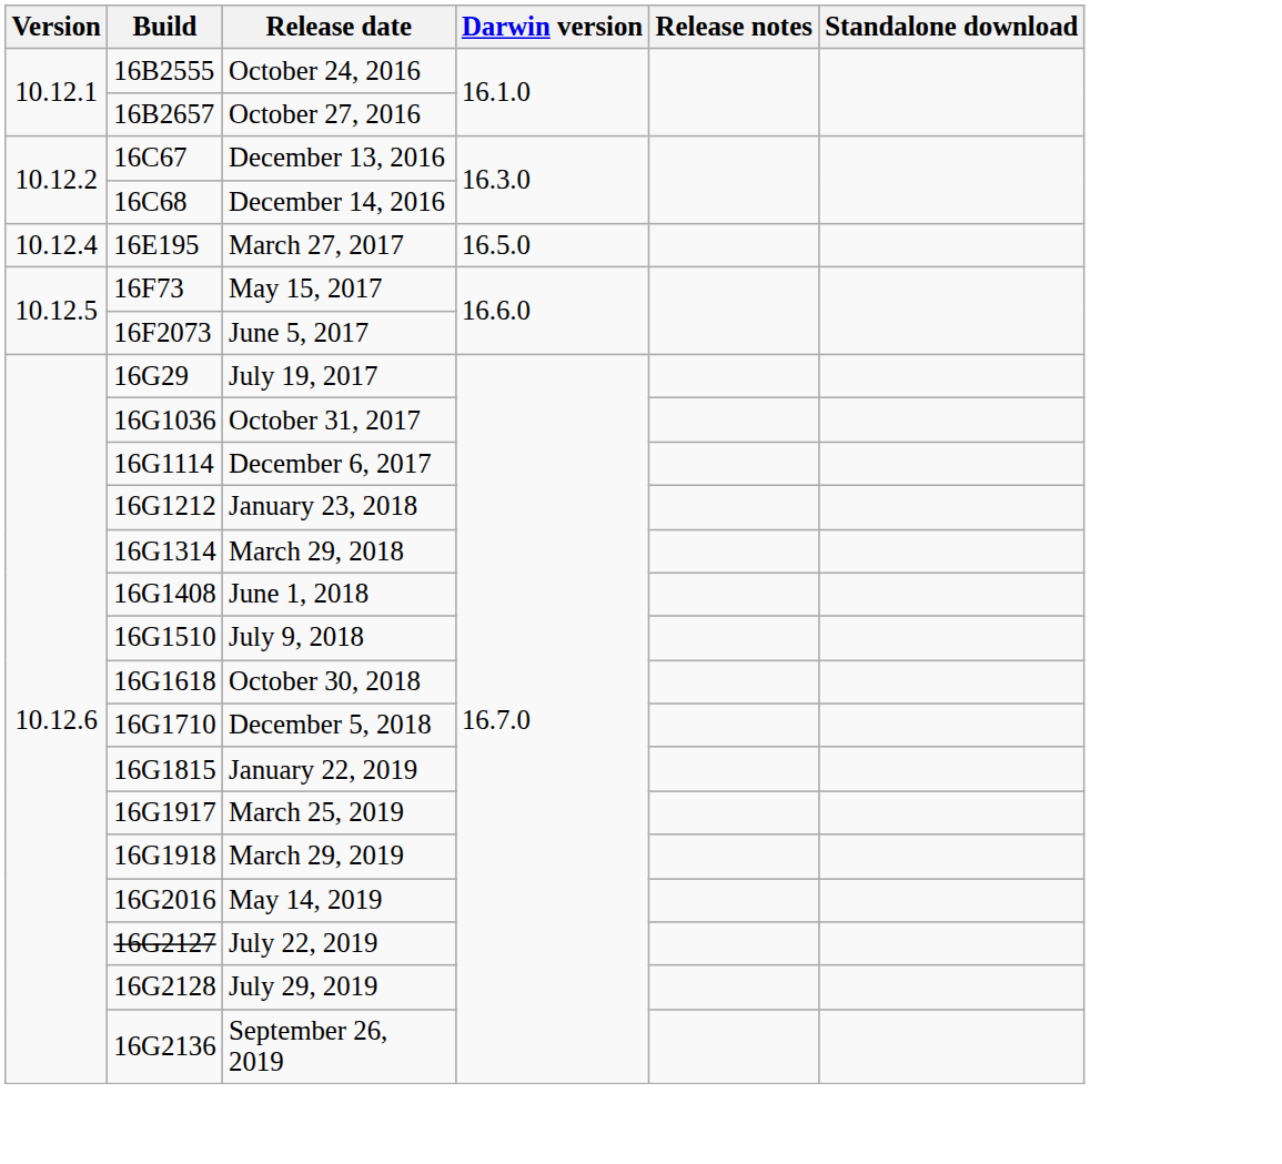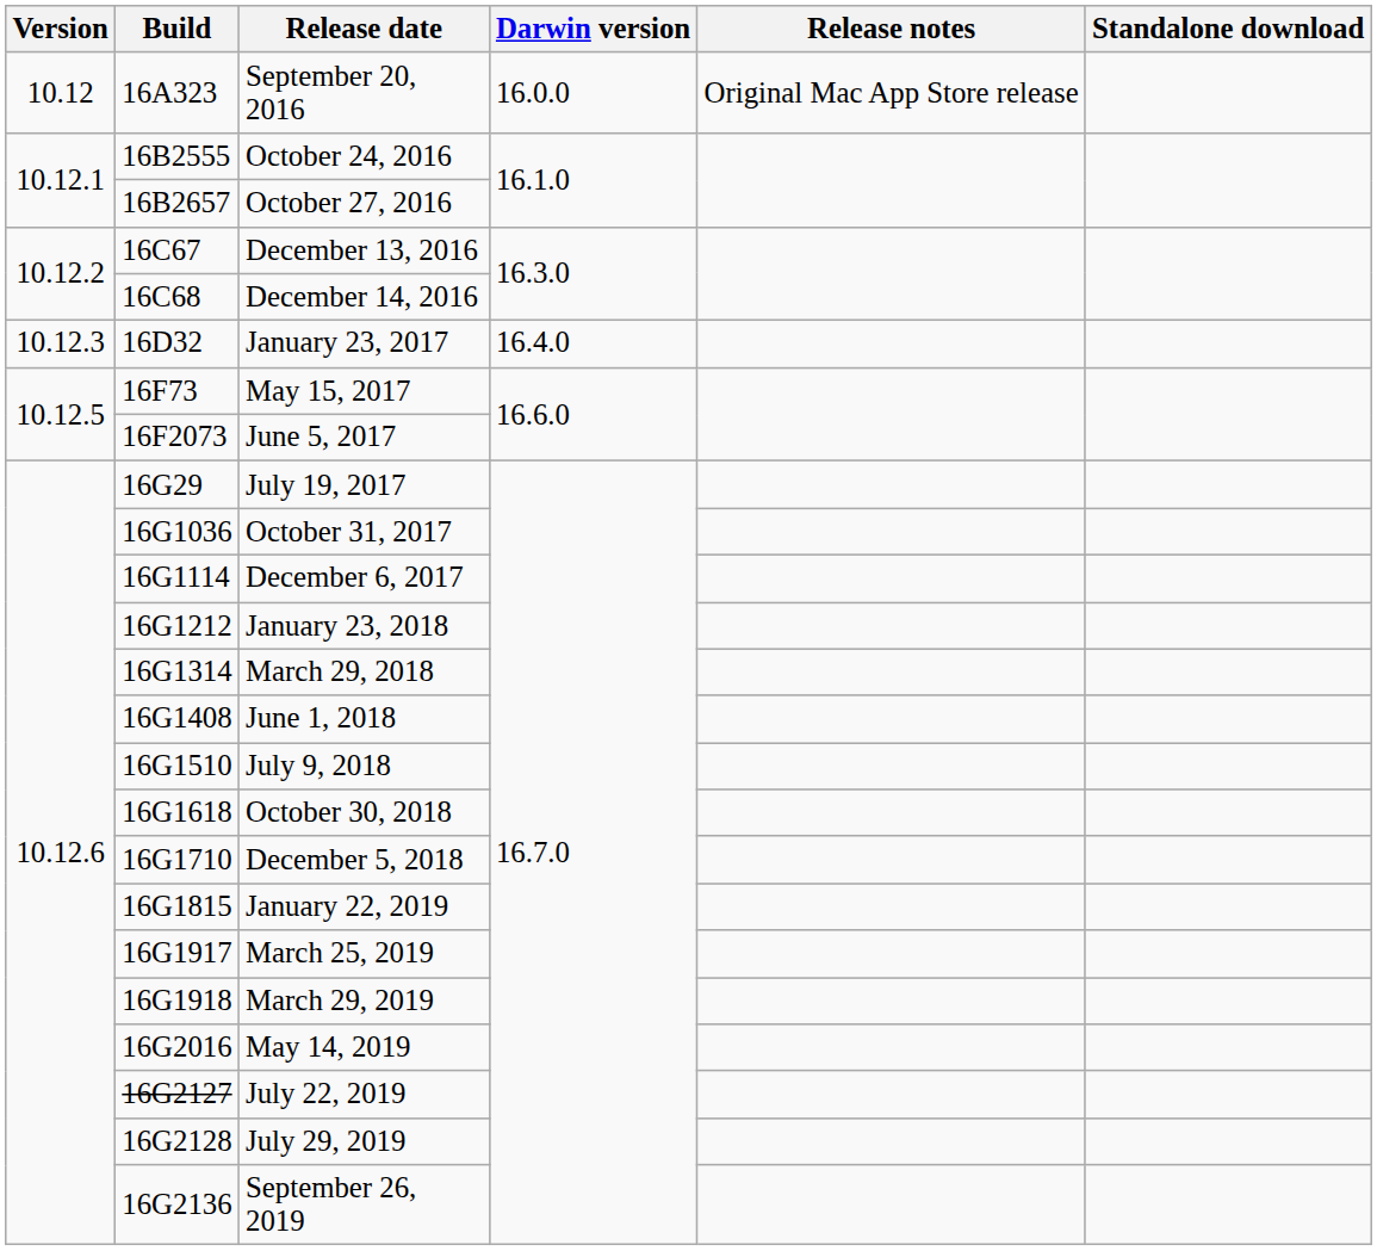 <table class=wikitable>
 <tr>
 <th>Version</th>
 <th>Build</th>
 <th style=width:128px>Release date</th>
 <th><a href='#'>Darwin</a> version</th>
 <th>Release notes</th>
 <th>Standalone download</th>
+</tr>
+<tr>
+<td style=text-align:center>10.12</td>
+<td>16A323</td>
+<td>September 20, 2016</td>
+<td>16.0.0</td>
+<td>Original Mac App Store release</td>
+<td></td>
 </tr>
 <tr>
 <td style=text-align:center rowspan=2>10.12.1</td>
 <td>16B2555</td>
 <td>October 24, 2016</td>
 <td rowspan=2>16.1.0</td>
 <td rowspan=2></td>
 <td rowspan=2></td>
 </tr>
 <tr>
 <td>16B2657</td>
 <td>October 27, 2016</td>
 </tr>
 <tr>
 <td style=text-align:center rowspan=2>10.12.2</td>
 <td>16C67</td>
 <td>December 13, 2016</td>
 <td rowspan=2>16.3.0</td>
 <td rowspan=2></td>
 <td rowspan=2><br></td>
 </tr>
 <tr>
 <td>16C68</td>
 <td>December 14, 2016</td>
 </tr>
 <tr>
-<td style=text-align:center>10.12.4</td>
-<td>16E195</td>
-<td>March 27, 2017</td>
-<td>16.5.0</td>
+<td style=text-align:center>10.12.3</td>
+<td>16D32</td>
+<td>January 23, 2017</td>
+<td>16.4.0</td>
 <td></td>
 <td><br></td>
 </tr>
 <tr>
 <td style=text-align:center rowspan=2>10.12.5</td>
 <td>16F73</td>
 <td>May 15, 2017</td>
 <td rowspan=2>16.6.0</td>
 <td rowspan=2></td>
 <td rowspan=2><br></td>
 </tr>
 <tr>
 <td>16F2073</td>
 <td>June 5, 2017</td>
 </tr>
 <tr>
 <td style=text-align:center rowspan=16>10.12.6</td>
 <td>16G29</td>
 <td>July 19, 2017</td>
 <td rowspan=16>16.7.0</td>
 <td></td>
 <td><br></td>
 </tr>
 <tr>
 <td>16G1036</td>
 <td>October 31, 2017</td>
 <td></td>
 <td><s></s></td>
 </tr>
 <tr>
 <td>16G1114</td>
 <td>December 6, 2017</td>
 <td></td>
 <td></td>
 </tr>
 <tr>
 <td>16G1212</td>
 <td>January 23, 2018</td>
 <td></td>
 <td></td>
 </tr>
 <tr>
 <td>16G1314</td>
 <td>March 29, 2018</td>
 <td></td>
 <td></td>
 </tr>
 <tr>
 <td>16G1408</td>
 <td>June 1, 2018</td>
 <td></td>
 <td></td>
 </tr>
 <tr>
 <td>16G1510</td>
 <td>July 9, 2018</td>
 <td></td>
 <td></td>
 </tr>
 <tr>
 <td>16G1618</td>
 <td>October 30, 2018</td>
 <td></td>
 <td></td>
 </tr>
 <tr>
 <td>16G1710</td>
 <td>December 5, 2018</td>
 <td></td>
 <td></td>
 </tr>
 <tr>
 <td>16G1815</td>
 <td>January 22, 2019</td>
 <td></td>
 <td></td>
 </tr>
 <tr>
 <td>16G1917</td>
 <td>March 25, 2019</td>
 <td></td>
 <td></td>
 </tr>
 <tr>
 <td>16G1918</td>
 <td>March 29, 2019</td>
 <td></td>
 <td></td>
 </tr>
 <tr>
 <td>16G2016</td>
 <td>May 14, 2019</td>
 <td></td>
 <td></td>
 </tr>
 <tr>
 <td><s>16G2127</s></td>
 <td>July 22, 2019</td>
 <td></td>
 <td><s></s></td>
 </tr>
 <tr>
 <td>16G2128</td>
 <td>July 29, 2019</td>
 <td></td>
 <td><s></s></td>
 </tr>
 <tr>
 <td>16G2136</td>
 <td>September 26, 2019</td>
 <td></td>
 <td></td>
 </tr>
 </table>
